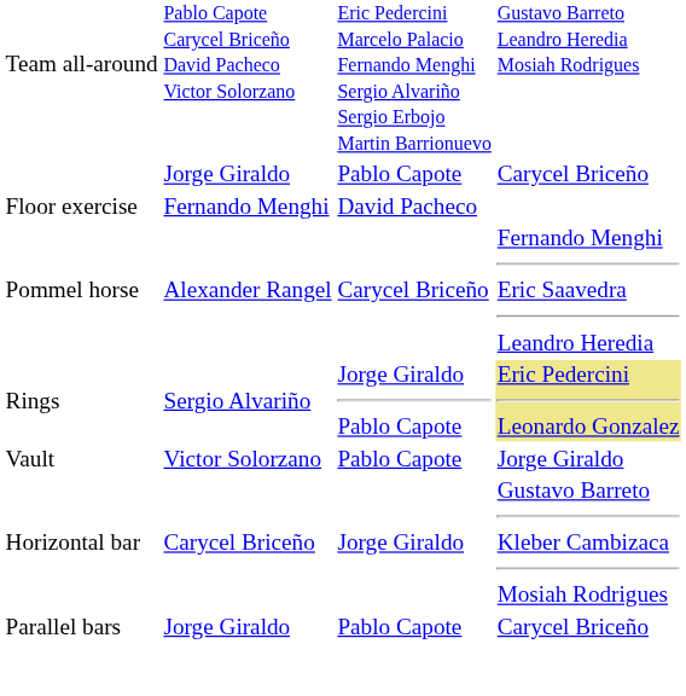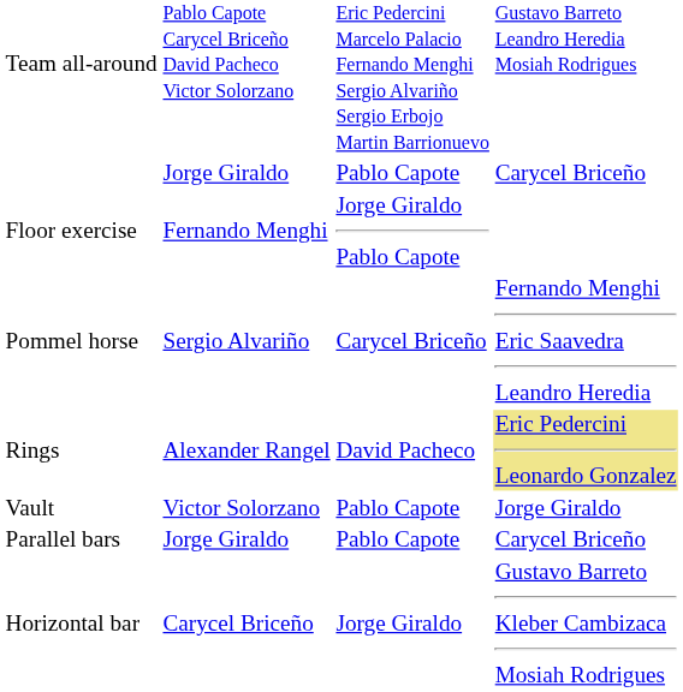 <table>
 <tr>
 <td>Team all-around <br></td>
 <td><br><small><a href='#'>Pablo Capote</a> <br> <a href='#'>Carycel Briceño</a> <br> <a href='#'>David Pacheco</a> <br> <a href='#'>Victor Solorzano</a> <br> <br> <br> </small></td>
 <td><br><small><a href='#'>Eric Pedercini</a> <br> <a href='#'>Marcelo Palacio</a> <br> <a href='#'>Fernando Menghi</a> <br> <a href='#'>Sergio Alvariño</a> <br> <a href='#'>Sergio Erbojo</a> <br> <a href='#'>Martin Barrionuevo</a> </small></td>
 <td><br><small><a href='#'>Gustavo Barreto</a> <br> <a href='#'>Leandro Heredia</a> <br> <a href='#'>Mosiah Rodrigues</a> <br> <br> <br> <br> </small></td>
 </tr>
 <tr>
 <td> <br></td>
 <td><a href='#'>Jorge Giraldo</a><br></td>
 <td><a href='#'>Pablo Capote</a><br></td>
 <td><a href='#'>Carycel Briceño</a><br></td>
 </tr>
 <tr>
 <td>Floor exercise <br></td>
 <td><a href='#'>Fernando Menghi</a><br></td>
-<td><a href='#'>David Pacheco</a><br></td>
+<td><a href='#'>Jorge Giraldo</a><br><hr><a href='#'>Pablo Capote</a><br></td>
 <td></td>
 </tr>
 <tr>
 <td>Pommel horse <br></td>
-<td><a href='#'>Alexander Rangel</a><br></td>
+<td><a href='#'>Sergio Alvariño</a><br></td>
 <td><a href='#'>Carycel Briceño</a><br></td>
 <td><a href='#'>Fernando Menghi</a><br><hr><a href='#'>Eric Saavedra</a><br><hr><a href='#'>Leandro Heredia</a><br></td>
 </tr>
 <tr>
 <td>Rings <br></td>
-<td><a href='#'>Sergio Alvariño</a><br></td>
-<td><a href='#'>Jorge Giraldo</a><br><hr><a href='#'>Pablo Capote</a><br></td>
+<td><a href='#'>Alexander Rangel</a><br></td>
+<td><a href='#'>David Pacheco</a><br></td>
 <td style="background: khaki;"><a href='#'>Eric Pedercini</a><br><hr><a href='#'>Leonardo Gonzalez</a><br></td>
 </tr>
 <tr>
 <td>Vault <br></td>
 <td><a href='#'>Victor Solorzano</a><br></td>
 <td><a href='#'>Pablo Capote</a><br></td>
 <td><a href='#'>Jorge Giraldo</a><br></td>
 </tr>
 <tr>
+<td>Parallel bars <br></td>
+<td><a href='#'>Jorge Giraldo</a><br></td>
+<td><a href='#'>Pablo Capote</a><br></td>
+<td><a href='#'>Carycel Briceño</a><br></td>
+</tr>
+<tr>
 <td>Horizontal bar <br></td>
 <td><a href='#'>Carycel Briceño</a><br></td>
 <td><a href='#'>Jorge Giraldo</a><br></td>
 <td><a href='#'>Gustavo Barreto</a><br><hr><a href='#'>Kleber Cambizaca</a><br><hr><a href='#'>Mosiah Rodrigues</a><br></td>
 </tr>
-<tr>
-<td>Parallel bars <br></td>
-<td><a href='#'>Jorge Giraldo</a><br></td>
-<td><a href='#'>Pablo Capote</a><br></td>
-<td><a href='#'>Carycel Briceño</a><br></td>
-</tr>
 </table>
